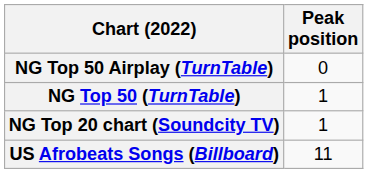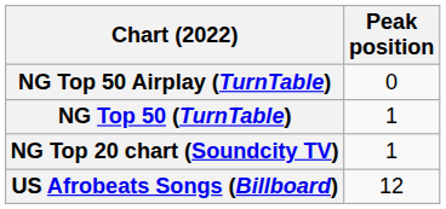 <table class="wikitable plainrowheaders sortable" style="text-align:center;">
 <tr>
 <th scope="col">Chart (2022)</th>
 <th scope="col">Peak<br>position</th>
 </tr>
 <tr>
 <th scope="row">NG Top 50 Airplay (<em><a href='#'>TurnTable</a></em>)</th>
 <td align=center>0</td>
 </tr>
 <tr>
 <th scope="row">NG <a href='#'>Top 50</a> (<em><a href='#'>TurnTable</a></em>)</th>
 <td>1</td>
 </tr>
 <tr>
 <th scope="row">NG Top 20 chart (<a href='#'>Soundcity TV</a>)</th>
 <td>1</td>
 </tr>
 <tr>
 <th scope="row">US <a href='#'>Afrobeats Songs</a> (<em><a href='#'>Billboard</a></em>)</th>
-<td>11</td>
+<td>12</td>
 </tr>
 </table>
